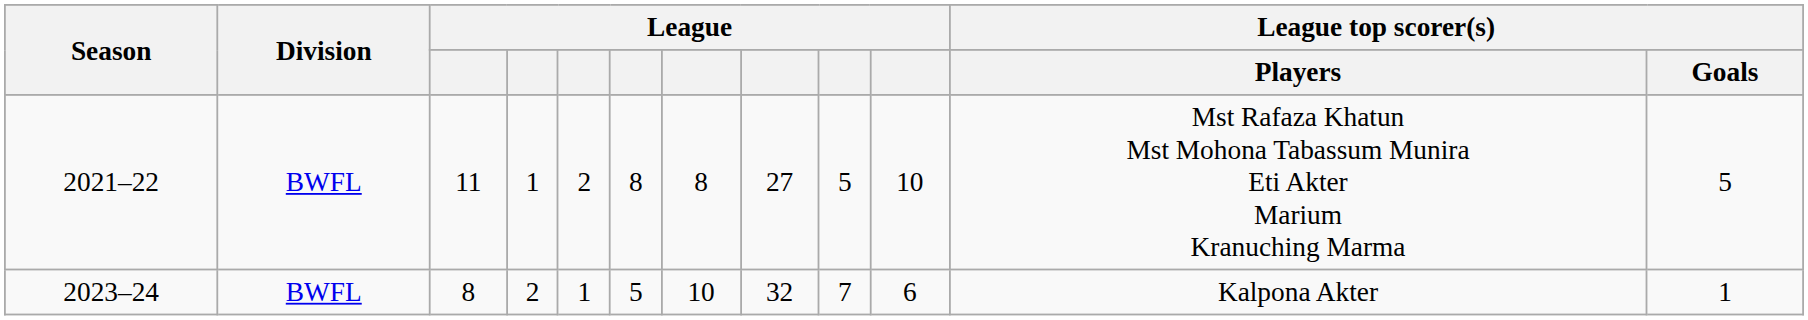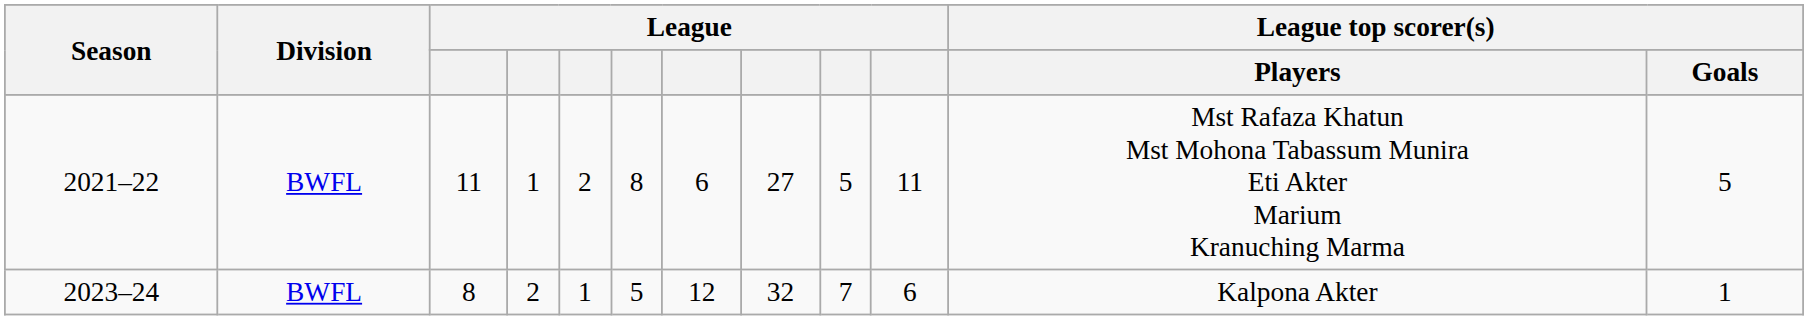 <table class="wikitable sortable" style="text-align: center; font-size: 95%; width: 1000px"">
 <tr>
 <th rowspan="2">Season</th>
 <th rowspan="2"><strong>Division</strong></th>
 <th colspan="8">League</th>
 <th colspan="2">League top scorer(s)</th>
 </tr>
 <tr>
 <th></th>
 <th></th>
 <th></th>
 <th></th>
 <th></th>
 <th></th>
 <th></th>
 <th></th>
 <th>Players</th>
 <th>Goals</th>
 </tr>
 <tr>
 <td>2021–22</td>
 <td><a href='#'>BWFL</a></td>
 <td>11</td>
 <td>1</td>
 <td>2</td>
 <td>8</td>
-<td>8</td>
+<td>6</td>
 <td>27</td>
 <td>5</td>
-<td>10</td>
+<td>11</td>
 <td> Mst Rafaza Khatun<br> Mst Mohona Tabassum Munira<br> Eti Akter<br> Marium<br> Kranuching Marma</td>
 <td>5</td>
 </tr>
 <tr>
 <td>2023–24</td>
 <td><a href='#'>BWFL</a></td>
 <td>8</td>
 <td>2</td>
 <td>1</td>
 <td>5</td>
-<td>10</td>
+<td>12</td>
 <td>32</td>
 <td>7</td>
 <td>6</td>
 <td> Kalpona Akter</td>
 <td>1</td>
 </tr>
 </table>
